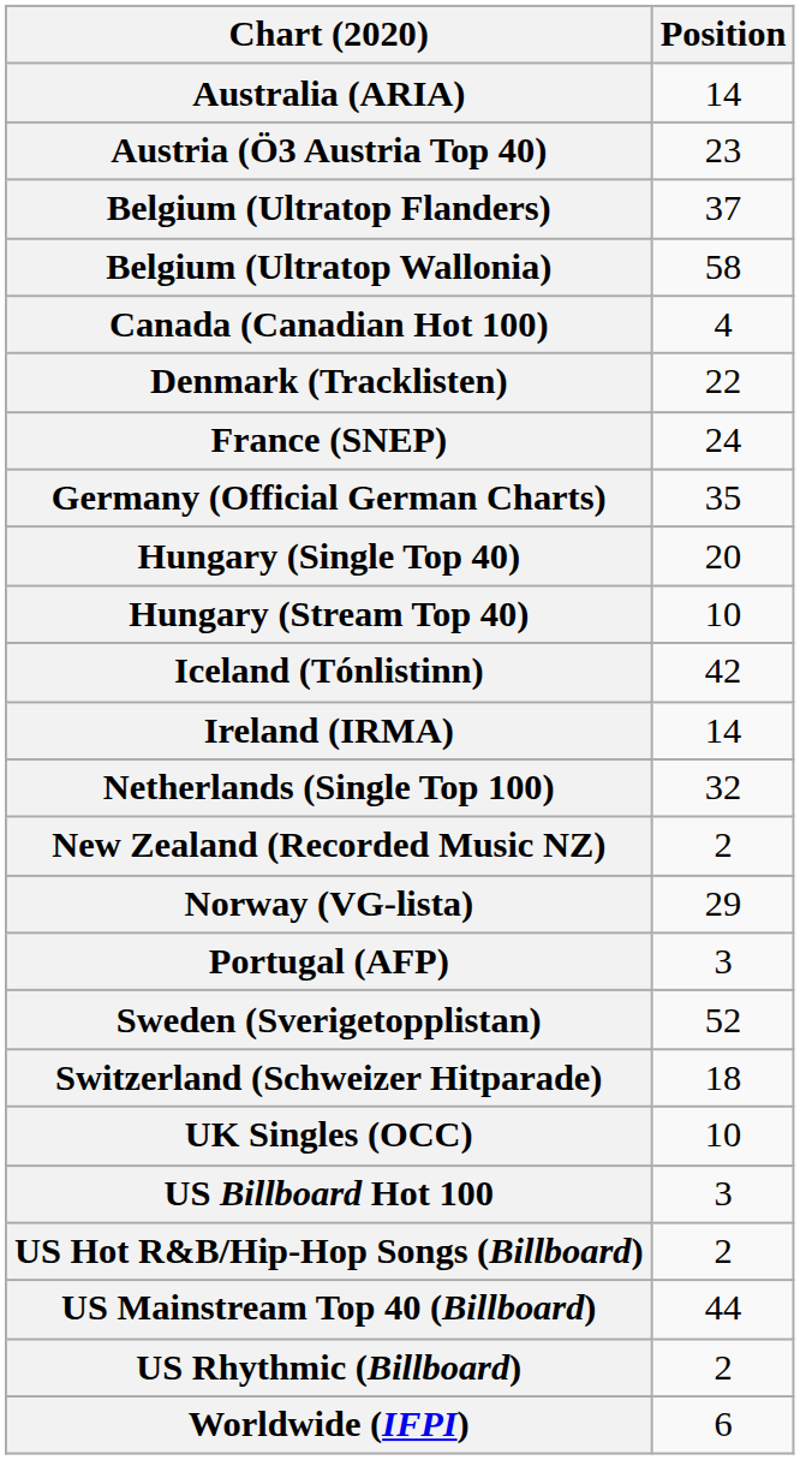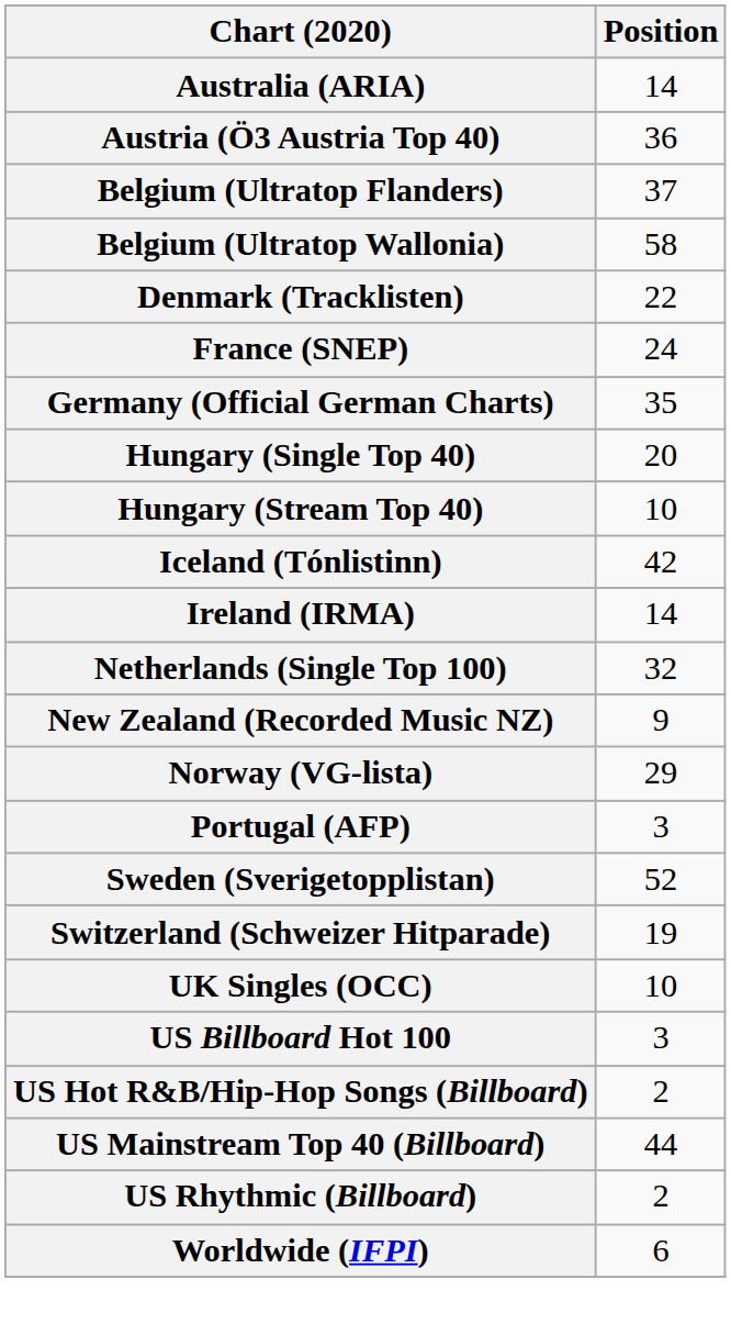 <table class="wikitable sortable plainrowheaders" style="text-align:center">
 <tr>
 <th scope="col">Chart (2020)</th>
 <th scope="col">Position</th>
 </tr>
 <tr>
 <th scope="row">Australia (ARIA)</th>
 <td>14</td>
 </tr>
 <tr>
 <th scope="row">Austria (Ö3 Austria Top 40)</th>
-<td>23</td>
+<td>36</td>
 </tr>
 <tr>
 <th scope="row">Belgium (Ultratop Flanders)</th>
 <td>37</td>
 </tr>
 <tr>
 <th scope="row">Belgium (Ultratop Wallonia)</th>
 <td>58</td>
-</tr>
-<tr>
-<th scope="row">Canada (Canadian Hot 100)</th>
-<td>4</td>
 </tr>
 <tr>
 <th scope="row">Denmark (Tracklisten)</th>
 <td>22</td>
 </tr>
 <tr>
 <th scope="row">France (SNEP)</th>
 <td>24</td>
 </tr>
 <tr>
 <th scope="row">Germany (Official German Charts)</th>
 <td>35</td>
 </tr>
 <tr>
 <th scope="row">Hungary (Single Top 40)</th>
 <td>20</td>
 </tr>
 <tr>
 <th scope="row">Hungary (Stream Top 40)</th>
 <td>10</td>
 </tr>
 <tr>
 <th scope="row">Iceland (Tónlistinn)</th>
 <td>42</td>
 </tr>
 <tr>
 <th scope="row">Ireland (IRMA)</th>
 <td>14</td>
 </tr>
 <tr>
 <th scope="row">Netherlands (Single Top 100)</th>
 <td>32</td>
 </tr>
 <tr>
 <th scope="row">New Zealand (Recorded Music NZ)</th>
-<td>2</td>
+<td>9</td>
 </tr>
 <tr>
 <th scope="row">Norway (VG-lista)</th>
 <td>29</td>
 </tr>
 <tr>
 <th scope="row">Portugal (AFP)</th>
 <td>3</td>
 </tr>
 <tr>
 <th scope="row">Sweden (Sverigetopplistan)</th>
 <td>52</td>
 </tr>
 <tr>
 <th scope="row">Switzerland (Schweizer Hitparade)</th>
-<td>18</td>
+<td>19</td>
 </tr>
 <tr>
 <th scope="row">UK Singles (OCC)</th>
 <td>10</td>
 </tr>
 <tr>
 <th scope="row">US <em>Billboard</em> Hot 100</th>
 <td>3</td>
 </tr>
 <tr>
 <th scope="row">US Hot R&B/Hip-Hop Songs (<em>Billboard</em>)</th>
 <td>2</td>
 </tr>
 <tr>
 <th scope="row">US Mainstream Top 40 (<em>Billboard</em>)</th>
 <td>44</td>
 </tr>
 <tr>
 <th scope="row">US Rhythmic (<em>Billboard</em>)</th>
 <td>2</td>
 </tr>
 <tr>
 <th scope="row">Worldwide (<em><a href='#'>IFPI</a></em>)</th>
 <td>6</td>
 </tr>
 </table>
